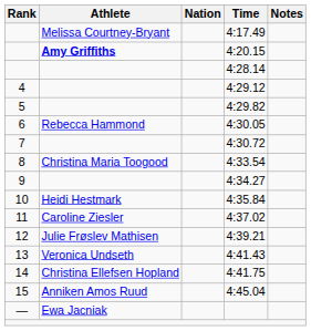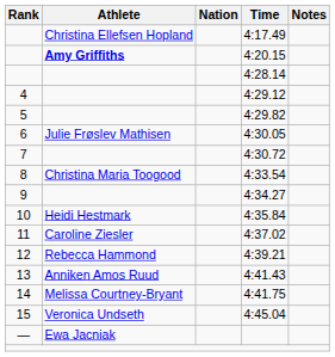 <table class="wikitable sortable" style="text-align:center;">
 <tr>
 <th scope="col" style="width: 10px;">Rank</th>
 <th scope="col">Athlete</th>
 <th scope="col">Nation</th>
 <th scope="col">Time</th>
 <th scope="col">Notes</th>
 </tr>
 <tr>
 <td></td>
-<td align=left><a href='#'>Melissa Courtney-Bryant</a></td>
+<td align=left><a href='#'>Christina Ellefsen Hopland</a></td>
 <td align=left></td>
 <td>4:17.49</td>
 <td></td>
 </tr>
 <tr>
 <td></td>
 <td align=left><strong><a href='#'>Amy Griffiths</a></strong></td>
 <td align=left></td>
 <td>4:20.15</td>
 <td></td>
 </tr>
 <tr>
 <td></td>
 <td align=left></td>
 <td align=left></td>
 <td>4:28.14</td>
 <td></td>
 </tr>
 <tr>
 <td>4</td>
 <td align=left></td>
 <td align=left></td>
 <td>4:29.12</td>
 <td></td>
 </tr>
 <tr>
 <td>5</td>
 <td align=left></td>
 <td align=left></td>
 <td>4:29.82</td>
 <td></td>
 </tr>
 <tr>
 <td>6</td>
-<td align=left><a href='#'>Rebecca Hammond</a></td>
+<td align=left><a href='#'>Julie Frøslev Mathisen</a></td>
 <td align=left></td>
 <td>4:30.05</td>
 <td></td>
 </tr>
 <tr>
 <td>7</td>
 <td align=left></td>
 <td align=left></td>
 <td>4:30.72</td>
 <td></td>
 </tr>
 <tr>
 <td>8</td>
 <td align=left><a href='#'>Christina Maria Toogood</a></td>
 <td align=left></td>
 <td>4:33.54</td>
 <td></td>
 </tr>
 <tr>
 <td>9</td>
 <td align=left></td>
 <td align=left></td>
 <td>4:34.27</td>
 <td></td>
 </tr>
 <tr>
 <td>10</td>
 <td align=left><a href='#'>Heidi Hestmark</a></td>
 <td align=left></td>
 <td>4:35.84</td>
 <td></td>
 </tr>
 <tr>
 <td>11</td>
 <td align=left><a href='#'>Caroline Ziesler</a></td>
 <td align=left></td>
 <td>4:37.02</td>
 <td></td>
 </tr>
 <tr>
 <td>12</td>
-<td align=left><a href='#'>Julie Frøslev Mathisen</a></td>
+<td align=left><a href='#'>Rebecca Hammond</a></td>
 <td align=left></td>
 <td>4:39.21</td>
 <td></td>
 </tr>
 <tr>
 <td>13</td>
-<td align=left><a href='#'>Veronica Undseth</a></td>
+<td align="left"><a href='#'>Anniken Amos Ruud</a></td>
 <td align=left></td>
 <td>4:41.43</td>
 <td></td>
 </tr>
 <tr>
 <td>14</td>
-<td align=left><a href='#'>Christina Ellefsen Hopland</a></td>
+<td align=left><a href='#'>Melissa Courtney-Bryant</a></td>
 <td align=left></td>
 <td>4:41.75</td>
 <td></td>
 </tr>
 <tr>
 <td>15</td>
-<td align="left"><a href='#'>Anniken Amos Ruud</a></td>
+<td align=left><a href='#'>Veronica Undseth</a></td>
 <td align="left"></td>
 <td>4:45.04</td>
 <td></td>
 </tr>
 <tr>
 <td>—</td>
 <td align="left"><a href='#'>Ewa Jacniak</a></td>
 <td align="left"></td>
 <td></td>
 <td></td>
 </tr>
 <tr class="sortbottom">
 <td colspan="5"></td>
 </tr>
 </table>
